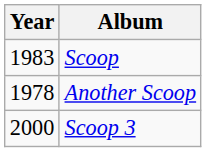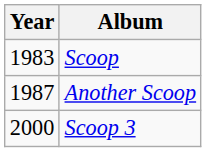 <table class="wikitable">
 <tr>
 <th>Year</th>
 <th>Album</th>
 </tr>
 <tr>
 <td>1983</td>
 <td><em><a href='#'>Scoop</a></em></td>
 </tr>
 <tr>
-<td>1978</td>
+<td>1987</td>
 <td><em><a href='#'>Another Scoop</a></em></td>
 </tr>
 <tr>
 <td>2000</td>
 <td><em><a href='#'>Scoop 3</a></em></td>
 </tr>
 </table>
